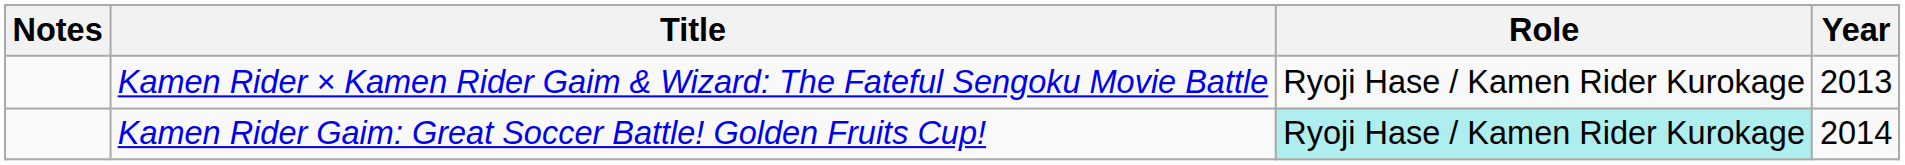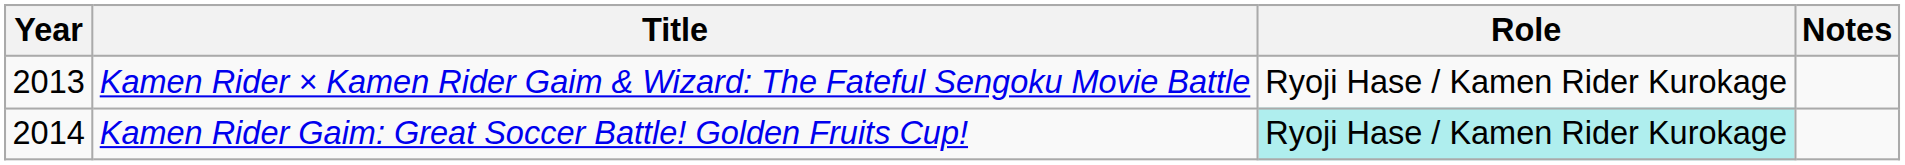 <table class="wikitable">
 <tr>
-<th>Notes</th>
+<th>Year</th>
 <th>Title</th>
 <th>Role</th>
-<th>Year</th>
+<th>Notes</th>
 </tr>
 <tr>
-<td></td>
+<td>2013</td>
 <td><em><a href='#'>Kamen Rider × Kamen Rider Gaim & Wizard: The Fateful Sengoku Movie Battle</a></em></td>
 <td>Ryoji Hase / Kamen Rider Kurokage</td>
-<td>2013</td>
+<td></td>
 </tr>
 <tr>
-<td></td>
+<td>2014</td>
 <td><em><a href='#'>Kamen Rider Gaim: Great Soccer Battle! Golden Fruits Cup!</a></em></td>
 <td style="background: paleturquoise;">Ryoji Hase / Kamen Rider Kurokage</td>
-<td>2014</td>
+<td></td>
 </tr>
 </table>
